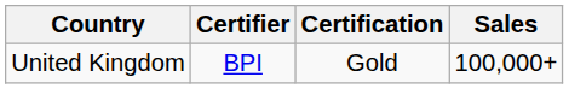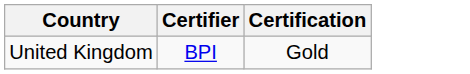 <table class="wikitable">
 <tr>
 <th style="text-align:center;">Country</th>
 <th style="text-align:center;">Certifier</th>
 <th style="text-align:center;">Certification</th>
-<th style="text-align:center;">Sales</th>
 </tr>
 <tr>
 <td align="left">United Kingdom</td>
 <td style="text-align:center;"><a href='#'>BPI</a></td>
 <td style="text-align:center;">Gold</td>
-<td style="text-align:center;">100,000+</td>
 </tr>
 </table>
